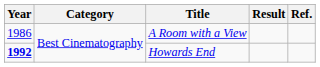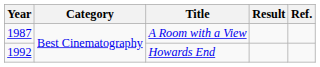 <table class="wikitable">
 <tr>
 <th>Year</th>
 <th>Category</th>
 <th>Title</th>
 <th>Result</th>
 <th>Ref.</th>
 </tr>
 <tr>
-<td><a href='#'>1986</a></td>
+<td><a href='#'>1987</a></td>
 <td rowspan=2><a href='#'>Best Cinematography</a></td>
 <td><em><a href='#'>A Room with a View</a></em></td>
 <td></td>
 <td align="center"></td>
 </tr>
 <tr>
-<td><strong><a href='#'>1992</a></strong></td>
+<td><a href='#'>1992</a></td>
 <td><em><a href='#'>Howards End</a></em></td>
 <td></td>
 <td align="center"></td>
 </tr>
 </table>
